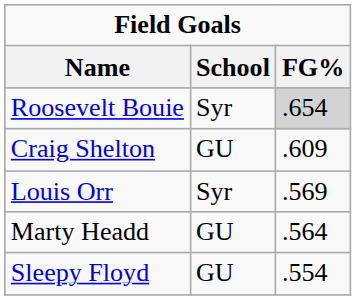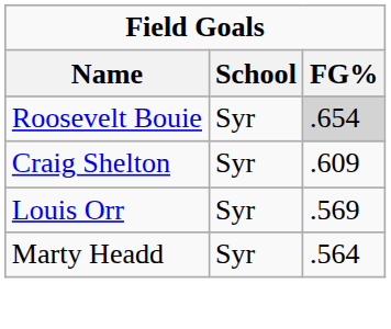 <table class="wikitable">
 <tr>
 <td colspan=3 style="text-align:center;"><strong>Field Goals</strong></td>
 </tr>
 <tr>
 <th>Name</th>
 <th>School</th>
 <th>FG%</th>
 </tr>
 <tr>
 <td><a href='#'>Roosevelt Bouie</a></td>
 <td>Syr</td>
 <td style="background: lightgrey;">.654</td>
 </tr>
 <tr>
 <td><a href='#'>Craig Shelton</a></td>
-<td>GU</td>
+<td>Syr</td>
 <td>.609</td>
 </tr>
 <tr>
 <td><a href='#'>Louis Orr</a></td>
 <td>Syr</td>
 <td>.569</td>
 </tr>
 <tr>
 <td>Marty Headd</td>
-<td>GU</td>
+<td>Syr</td>
 <td>.564</td>
 </tr>
-<tr>
-<td><a href='#'>Sleepy Floyd</a></td>
-<td>GU</td>
-<td>.554</td>
-</tr>
 </table>
